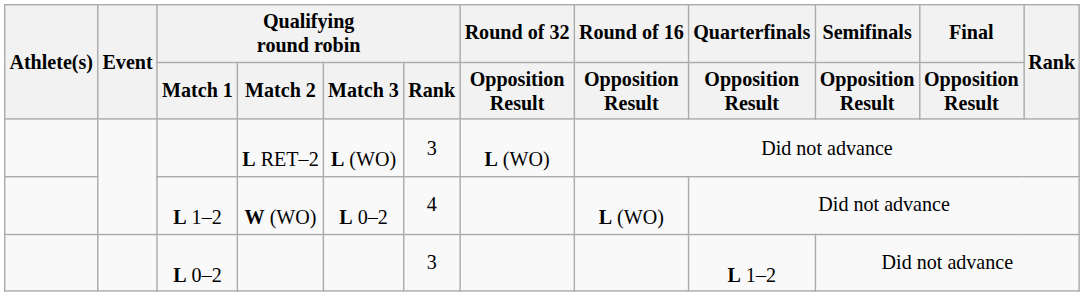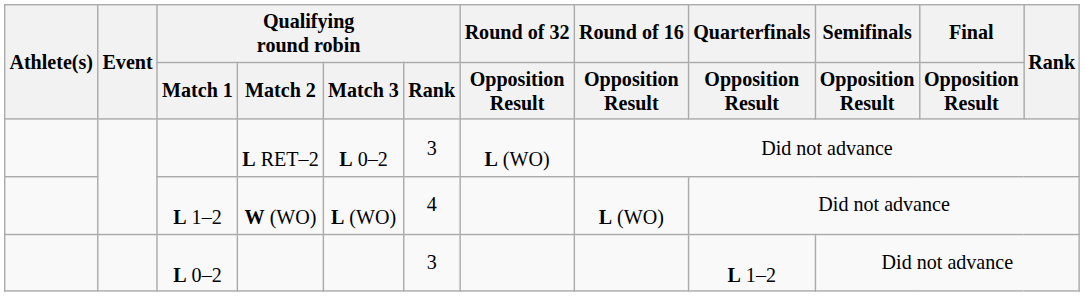 <table class="wikitable" style="font-size:89%">
 <tr>
 <th rowspan="2">Athlete(s)</th>
 <th rowspan="2">Event</th>
 <th colspan="4">Qualifying<br>round robin</th>
 <th>Round of 32</th>
 <th>Round of 16</th>
 <th>Quarterfinals</th>
 <th>Semifinals</th>
 <th>Final</th>
 <th rowspan="2">Rank</th>
 </tr>
 <tr>
 <th>Match 1</th>
 <th>Match 2</th>
 <th>Match 3</th>
 <th>Rank</th>
 <th>Opposition<br>Result</th>
 <th>Opposition<br>Result</th>
 <th>Opposition<br>Result</th>
 <th>Opposition<br>Result</th>
 <th>Opposition<br>Result</th>
 </tr>
 <tr align=center>
 <td align=left></td>
 <td rowspan=2 align=left></td>
 <td><br></td>
 <td><br><strong>L</strong> RET–2</td>
-<td><br><strong>L</strong> (WO)</td>
+<td><br><strong>L</strong> 0–2</td>
 <td>3</td>
 <td><br><strong>L</strong> (WO)</td>
 <td colspan=5>Did not advance</td>
 </tr>
 <tr align=center>
 <td align=left></td>
 <td><br><strong>L</strong> 1–2</td>
 <td><br><strong>W</strong> (WO)</td>
-<td><br><strong>L</strong> 0–2</td>
+<td><br><strong>L</strong> (WO)</td>
 <td>4</td>
 <td><br></td>
 <td><br><strong>L</strong> (WO)</td>
 <td colspan=4>Did not advance</td>
 </tr>
 <tr align=center>
 <td align=left><br></td>
 <td align=left></td>
 <td><br><strong>L</strong> 0–2</td>
 <td><br></td>
 <td></td>
 <td>3</td>
 <td></td>
 <td><br></td>
 <td><br><strong>L</strong> 1–2</td>
 <td colspan=3>Did not advance</td>
 </tr>
 </table>
